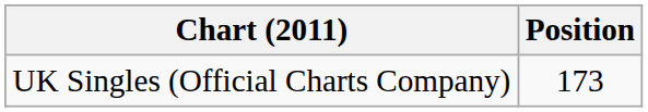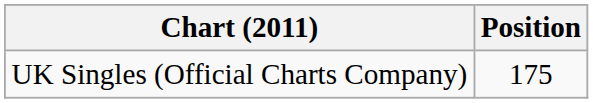 <table class="wikitable">
 <tr>
 <th>Chart (2011)</th>
 <th>Position</th>
 </tr>
 <tr>
 <td>UK Singles (Official Charts Company)</td>
-<td style="text-align:center;">173</td>
+<td style="text-align:center;">175</td>
 </tr>
 </table>
